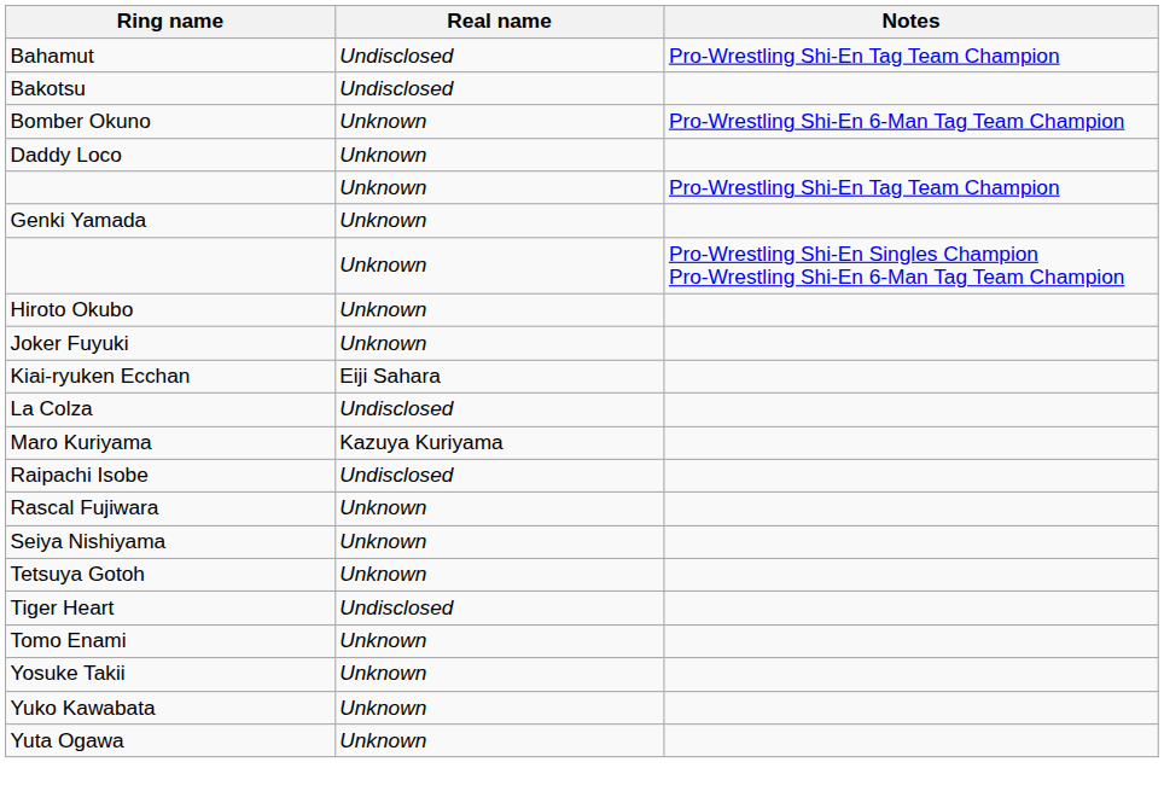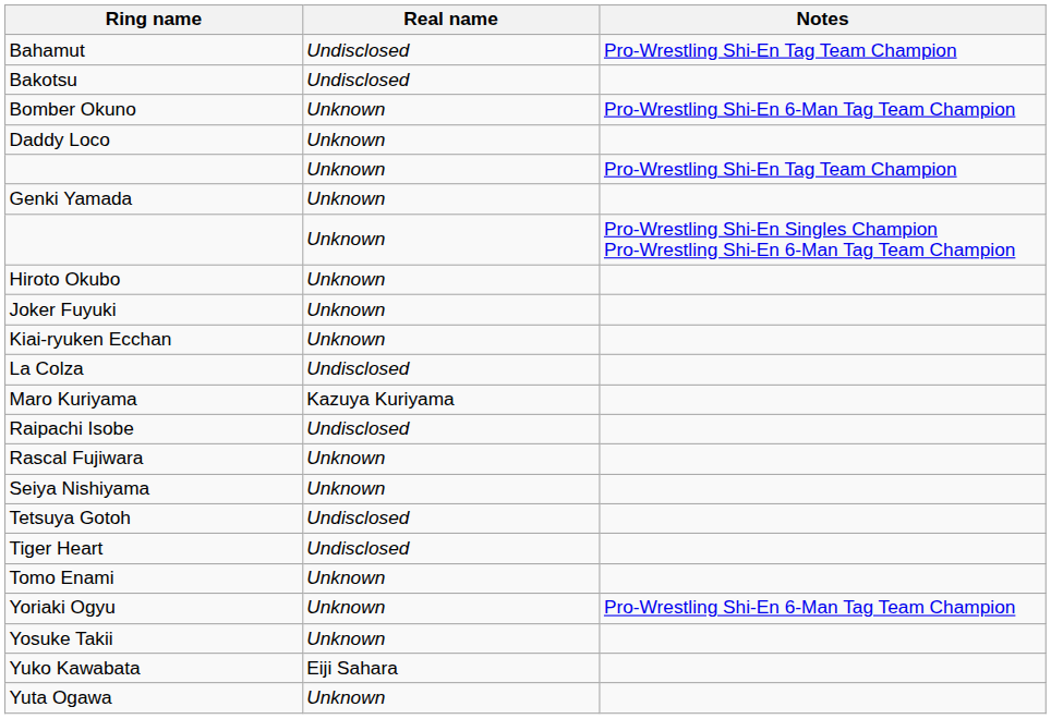 <table class="wikitable sortable" style="width:70%;">
 <tr>
 <th width=20%>Ring name</th>
 <th width=20%>Real name</th>
 <th width=30%>Notes</th>
 </tr>
 <tr>
 <td>Bahamut</td>
 <td><em>Undisclosed</em></td>
 <td><a href='#'>Pro-Wrestling Shi-En Tag Team Champion</a></td>
 </tr>
 <tr>
 <td>Bakotsu</td>
 <td><em>Undisclosed</em></td>
 <td></td>
 </tr>
 <tr>
 <td>Bomber Okuno</td>
 <td><em>Unknown</em></td>
 <td><a href='#'>Pro-Wrestling Shi-En 6-Man Tag Team Champion</a></td>
 </tr>
 <tr>
 <td>Daddy Loco</td>
 <td><em>Unknown</em></td>
 <td></td>
 </tr>
 <tr>
 <td></td>
 <td><em>Unknown</em></td>
 <td><a href='#'>Pro-Wrestling Shi-En Tag Team Champion</a></td>
 </tr>
 <tr>
 <td>Genki Yamada</td>
 <td><em>Unknown</em></td>
 <td></td>
 </tr>
 <tr>
 <td></td>
 <td><em>Unknown</em></td>
 <td><a href='#'>Pro-Wrestling Shi-En Singles Champion</a><br><a href='#'>Pro-Wrestling Shi-En 6-Man Tag Team Champion</a></td>
 </tr>
 <tr>
 <td>Hiroto Okubo</td>
 <td><em>Unknown</em></td>
 <td></td>
 </tr>
 <tr>
 <td>Joker Fuyuki</td>
 <td><em>Unknown</em></td>
 <td></td>
 </tr>
 <tr>
 <td>Kiai-ryuken Ecchan</td>
-<td>Eiji Sahara</td>
+<td><em>Unknown</em></td>
 <td></td>
 </tr>
 <tr>
 <td>La Colza</td>
 <td><em>Undisclosed</em></td>
 <td></td>
 </tr>
 <tr>
 <td>Maro Kuriyama</td>
 <td>Kazuya Kuriyama</td>
 <td></td>
 </tr>
 <tr>
 <td>Raipachi Isobe</td>
 <td><em>Undisclosed</em></td>
 <td></td>
 </tr>
 <tr>
 <td>Rascal Fujiwara</td>
 <td><em>Unknown</em></td>
 <td></td>
 </tr>
 <tr>
 <td>Seiya Nishiyama</td>
 <td><em>Unknown</em></td>
 <td></td>
 </tr>
 <tr>
 <td>Tetsuya Gotoh</td>
-<td><em>Unknown</em></td>
+<td><em>Undisclosed</em></td>
 <td></td>
 </tr>
 <tr>
 <td>Tiger Heart</td>
 <td><em>Undisclosed</em></td>
 <td></td>
 </tr>
 <tr>
 <td>Tomo Enami</td>
 <td><em>Unknown</em></td>
 <td></td>
 </tr>
 <tr>
+<td>Yoriaki Ogyu</td>
+<td><em>Unknown</em></td>
+<td><a href='#'>Pro-Wrestling Shi-En 6-Man Tag Team Champion</a></td>
+</tr>
+<tr>
 <td>Yosuke Takii</td>
 <td><em>Unknown</em></td>
 <td></td>
 </tr>
 <tr>
 <td>Yuko Kawabata</td>
-<td><em>Unknown</em></td>
+<td>Eiji Sahara</td>
 <td></td>
 </tr>
 <tr>
 <td>Yuta Ogawa</td>
 <td><em>Unknown</em></td>
 <td></td>
 </tr>
 </table>
